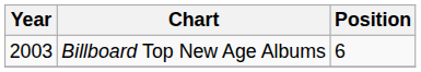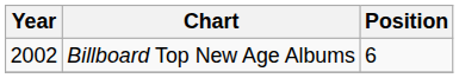 <table class="wikitable">
 <tr>
 <th>Year</th>
 <th>Chart</th>
 <th>Position</th>
 </tr>
 <tr>
-<td>2003</td>
+<td>2002</td>
 <td><em>Billboard</em> Top New Age Albums</td>
 <td>6</td>
 </tr>
 <tr>
 </tr>
 </table>
